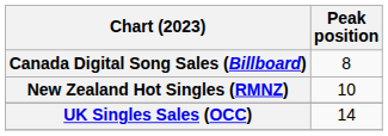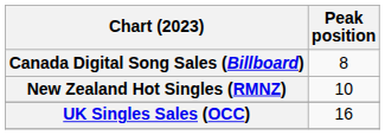 <table class="wikitable sortable plainrowheaders" style="text-align:center">
 <tr>
 <th scope="col">Chart (2023)</th>
 <th scope="col">Peak<br>position</th>
 </tr>
 <tr>
 <th scope="row">Canada Digital Song Sales (<em><a href='#'>Billboard</a></em>)</th>
 <td>8</td>
 </tr>
 <tr>
 <th scope="row">New Zealand Hot Singles (<a href='#'>RMNZ</a>)</th>
 <td>10</td>
 </tr>
 <tr>
 </tr>
 <tr>
 <th scope="row"><a href='#'>UK Singles Sales</a> (<a href='#'>OCC</a>)</th>
-<td>14</td>
+<td>16</td>
 </tr>
 <tr>
 </tr>
 <tr>
 </tr>
 </table>
